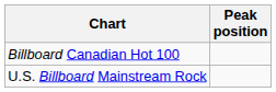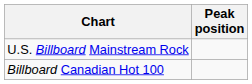 <table class="wikitable">
 <tr>
 <th>Chart</th>
 <th>Peak<br>position</th>
 </tr>
 <tr>
+<td>U.S. <em><a href='#'>Billboard</a></em> <a href='#'>Mainstream Rock</a></td>
+<td></td>
+</tr>
+<tr>
 <td><em>Billboard</em> <a href='#'>Canadian Hot 100</a></td>
 <td></td>
 </tr>
-<tr>
-<td>U.S. <em><a href='#'>Billboard</a></em> <a href='#'>Mainstream Rock</a></td>
-<td></td>
-</tr>
 </table>
